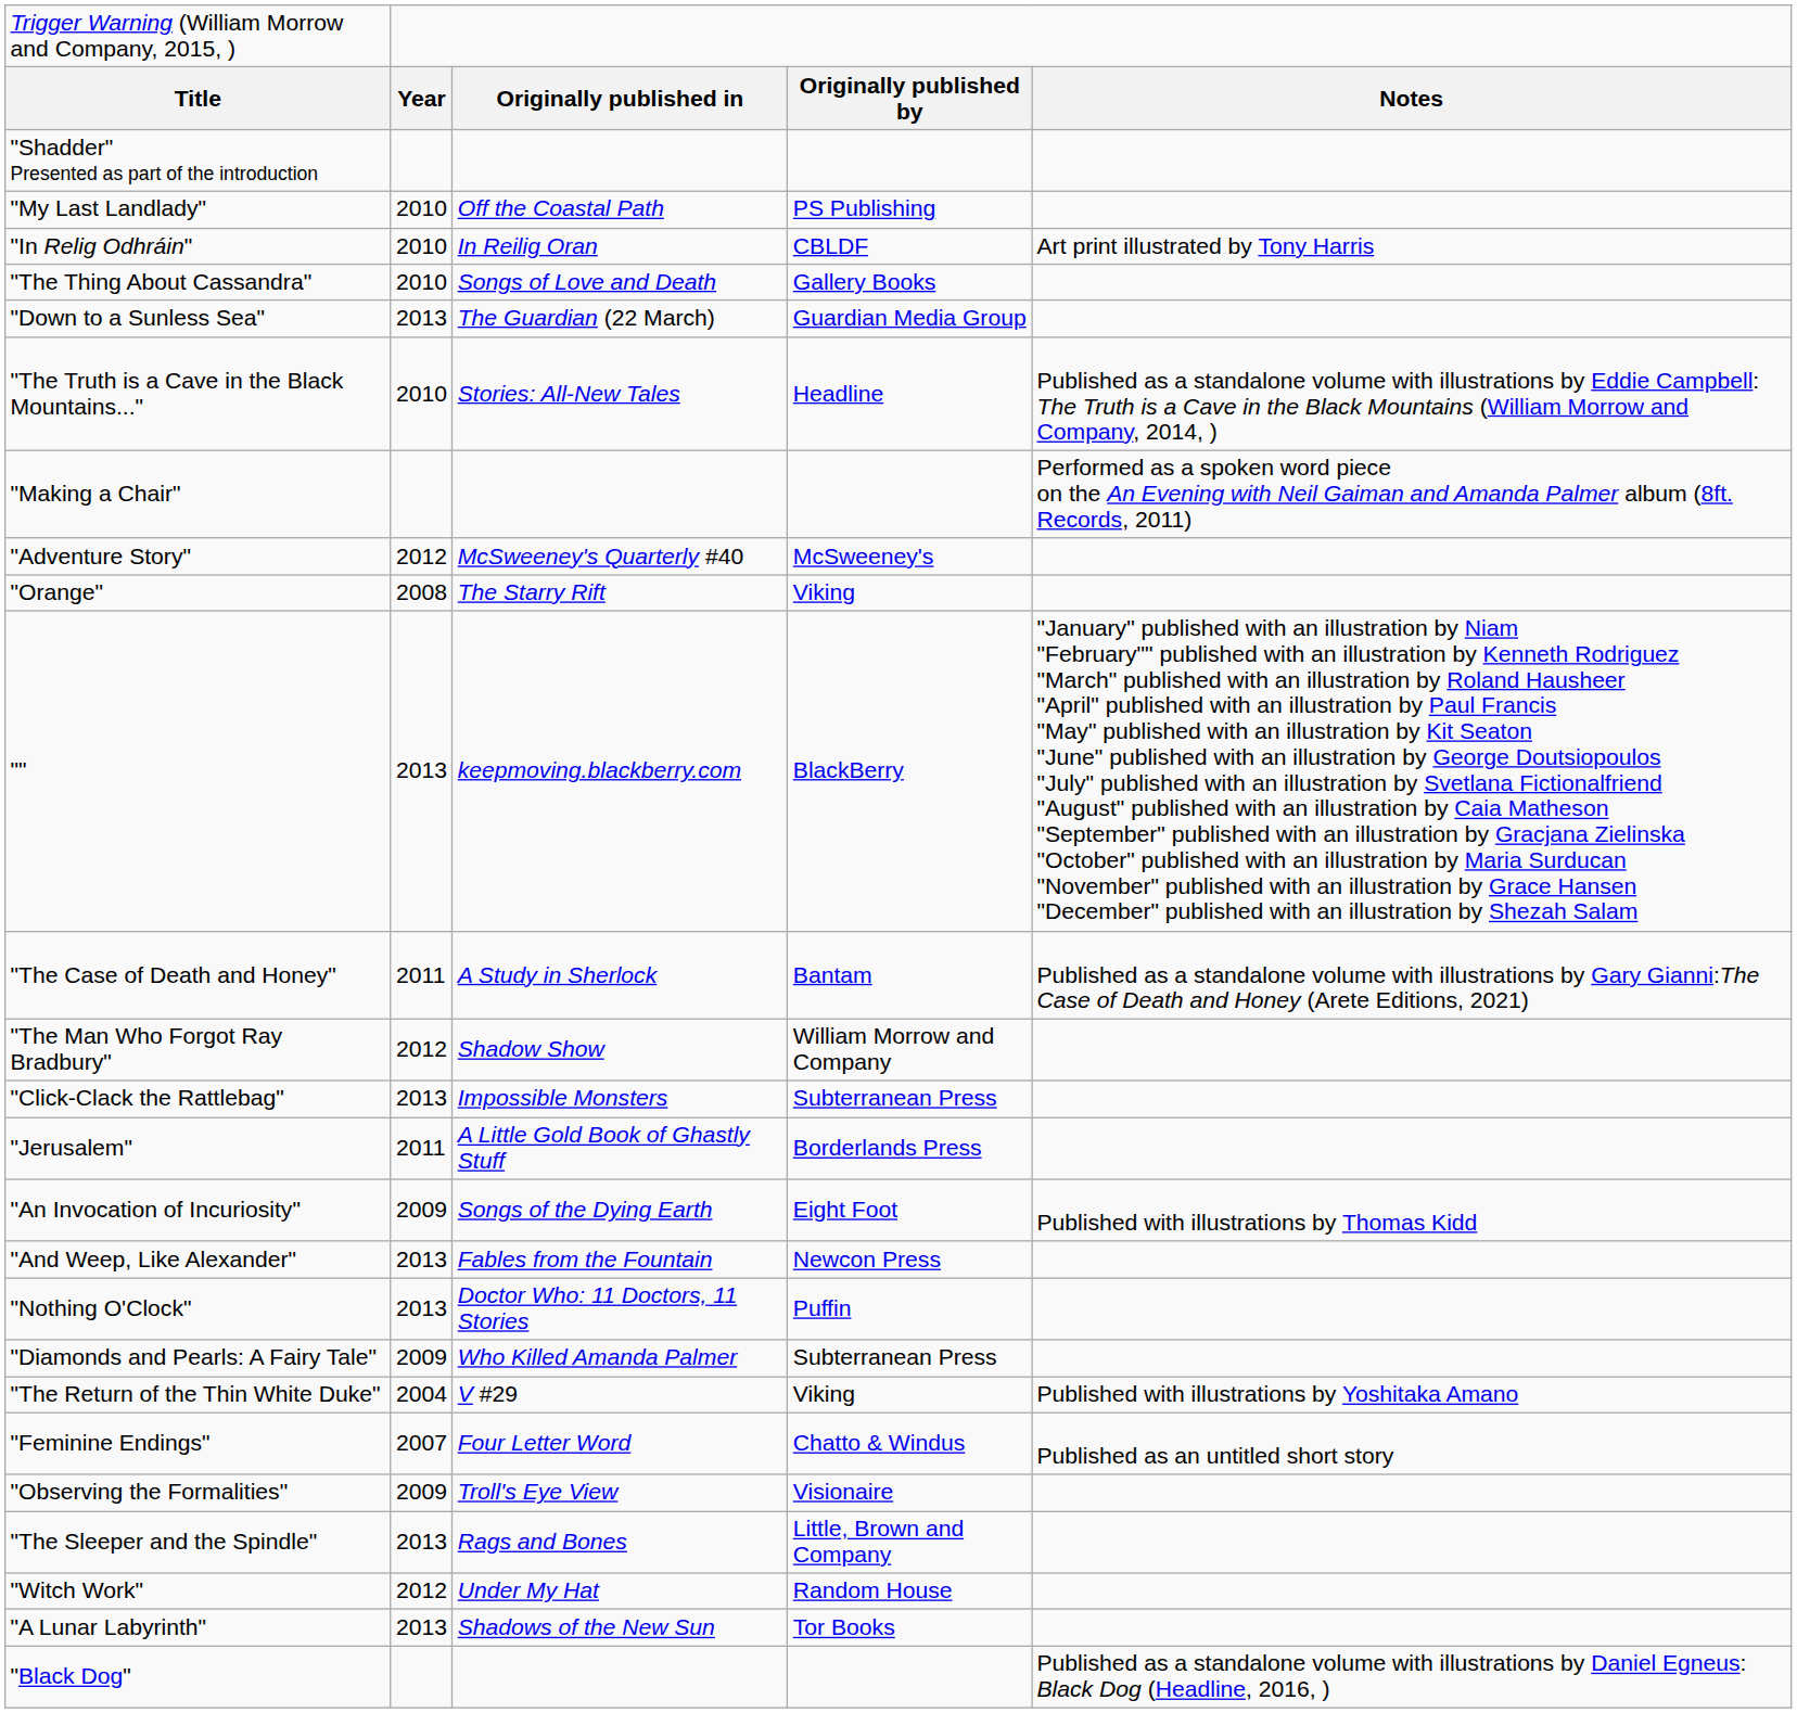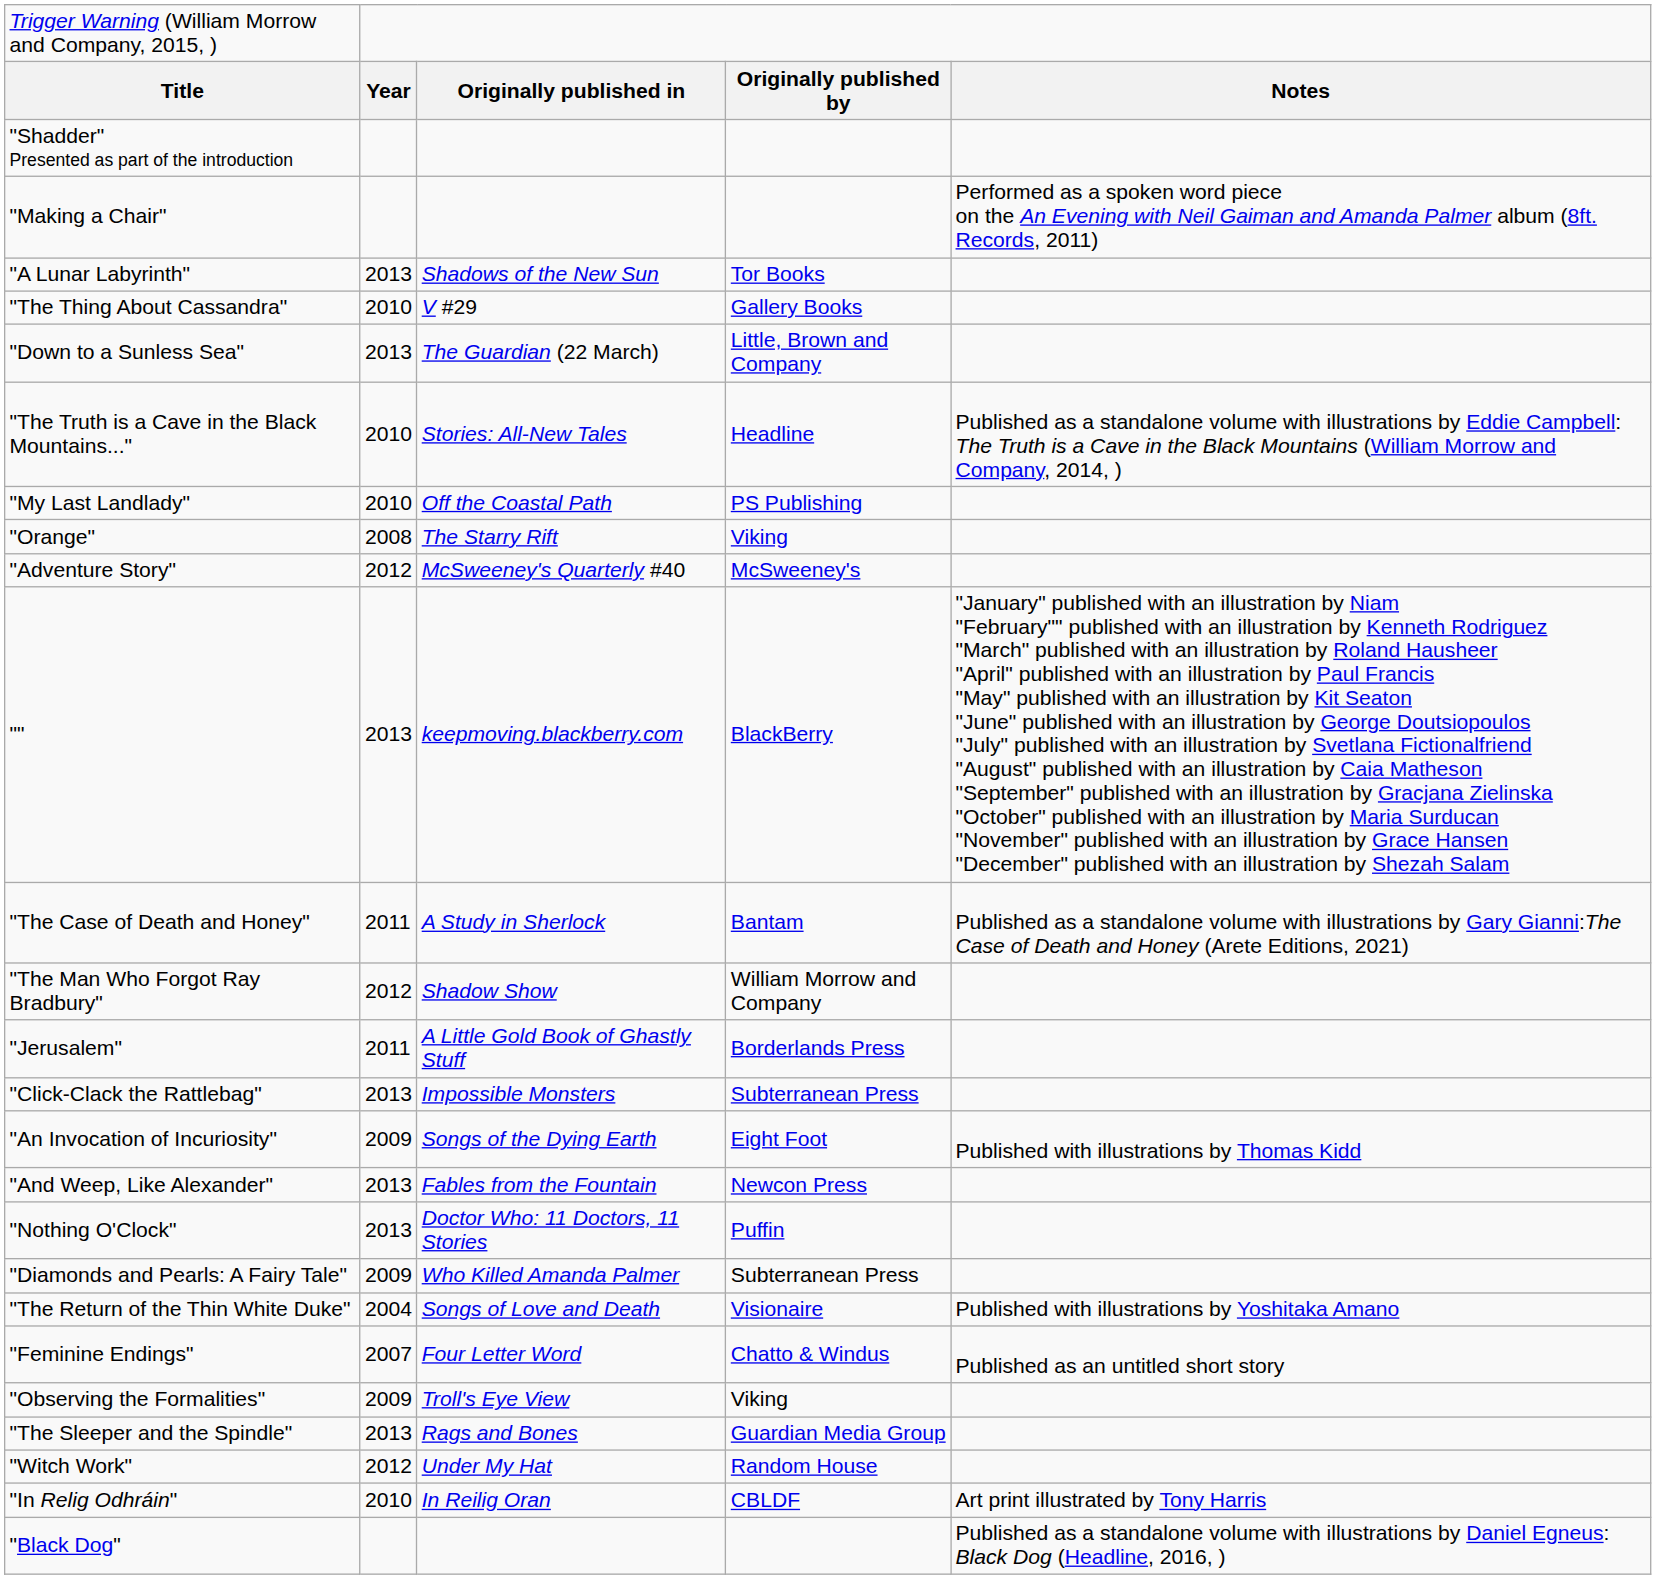 <table role="presentation" class="wikitable mw-collapsible autocollapse">
 <tr>
 <td><em><a href='#'>Trigger Warning</a></em> (William Morrow and Company, 2015, )</td>
 </tr>
 <tr>
 <th>Title</th>
 <th>Year</th>
 <th>Originally published in</th>
 <th>Originally published by</th>
 <th>Notes</th>
 </tr>
 <tr>
 <td>"Shadder"<br><small>Presented as part of the introduction</small></td>
 <td></td>
 <td></td>
 <td></td>
 <td></td>
 </tr>
 <tr>
-<td>"My Last Landlady"</td>
-<td>2010</td>
-<td><em><a href='#'>Off the Coastal Path</a></em></td>
-<td><a href='#'>PS Publishing</a></td>
+<td>"Making a Chair"</td>
 <td></td>
+<td></td>
+<td></td>
+<td>Performed as a spoken word piece<br>on the <em><a href='#'>An Evening with Neil Gaiman and Amanda Palmer</a></em> album (<a href='#'>8ft. Records</a>, 2011)</td>
 </tr>
 <tr>
-<td>"In <em>Relig Odhráin</em>"</td>
-<td>2010</td>
-<td><em><a href='#'>In Reilig Oran</a></em></td>
-<td><a href='#'>CBLDF</a></td>
-<td>Art print illustrated by <a href='#'>Tony Harris</a></td>
+<td>"A Lunar Labyrinth"</td>
+<td>2013</td>
+<td><em><a href='#'>Shadows of the New Sun</a></em></td>
+<td><a href='#'>Tor Books</a></td>
+<td></td>
 </tr>
 <tr>
 <td>"The Thing About Cassandra"</td>
 <td>2010</td>
-<td><em><a href='#'>Songs of Love and Death</a></em></td>
+<td><em><a href='#'>V</a></em> #29</td>
 <td><a href='#'>Gallery Books</a></td>
 <td></td>
 </tr>
 <tr>
 <td>"Down to a Sunless Sea"</td>
 <td>2013</td>
 <td><em><a href='#'>The Guardian</a></em> (22 March)</td>
-<td><a href='#'>Guardian Media Group</a></td>
+<td><a href='#'>Little, Brown and Company</a></td>
 <td></td>
 </tr>
 <tr>
 <td>"The Truth is a Cave in the Black Mountains..."</td>
 <td>2010</td>
 <td><em><a href='#'>Stories: All-New Tales</a></em></td>
 <td><a href='#'>Headline</a></td>
 <td><br>Published as a standalone volume with illustrations by <a href='#'>Eddie Campbell</a>:<br><em>The Truth is a Cave in the Black Mountains</em> (<a href='#'>William Morrow and Company</a>, 2014, )</td>
 </tr>
 <tr>
-<td>"Making a Chair"</td>
-<td></td>
-<td></td>
-<td></td>
-<td>Performed as a spoken word piece<br>on the <em><a href='#'>An Evening with Neil Gaiman and Amanda Palmer</a></em> album (<a href='#'>8ft. Records</a>, 2011)</td>
-</tr>
-<tr>
-<td>"Adventure Story"</td>
-<td>2012</td>
-<td><em><a href='#'>McSweeney's Quarterly</a></em> #40</td>
-<td><a href='#'>McSweeney's</a></td>
+<td>"My Last Landlady"</td>
+<td>2010</td>
+<td><em><a href='#'>Off the Coastal Path</a></em></td>
+<td><a href='#'>PS Publishing</a></td>
 <td></td>
 </tr>
 <tr>
 <td>"Orange"</td>
 <td>2008</td>
 <td><em><a href='#'>The Starry Rift</a></em></td>
 <td><a href='#'>Viking</a></td>
+<td></td>
+</tr>
+<tr>
+<td>"Adventure Story"</td>
+<td>2012</td>
+<td><em><a href='#'>McSweeney's Quarterly</a></em> #40</td>
+<td><a href='#'>McSweeney's</a></td>
 <td></td>
 </tr>
 <tr>
 <td>""</td>
 <td>2013</td>
 <td><em><a href='#'>keepmoving.blackberry.com</a></em></td>
 <td><a href='#'>BlackBerry</a></td>
 <td>"January" published with an illustration by <a href='#'>Niam</a><br>"February"" published with an illustration by <a href='#'>Kenneth Rodriguez</a><br>"March" published with an illustration by <a href='#'>Roland Hausheer</a><br>"April" published with an illustration by <a href='#'>Paul Francis</a><br>"May" published with an illustration by <a href='#'>Kit Seaton</a><br>"June" published with an illustration by <a href='#'>George Doutsiopoulos</a><br>"July" published with an illustration by <a href='#'>Svetlana Fictionalfriend</a><br>"August" published with an illustration by <a href='#'>Caia Matheson</a><br>"September" published with an illustration by <a href='#'>Gracjana Zielinska</a><br>"October" published with an illustration by <a href='#'>Maria Surducan</a><br>"November" published with an illustration by <a href='#'>Grace Hansen</a><br>"December" published with an illustration by <a href='#'>Shezah Salam</a></td>
 </tr>
 <tr>
 <td>"The Case of Death and Honey"</td>
 <td>2011</td>
 <td><em><a href='#'>A Study in Sherlock</a></em></td>
 <td><a href='#'>Bantam</a></td>
 <td><br>Published as a standalone volume with illustrations by <a href='#'>Gary Gianni</a>:<em>The Case of Death and Honey</em> (Arete Editions, 2021)</td>
 </tr>
 <tr>
 <td>"The Man Who Forgot Ray Bradbury"</td>
 <td>2012</td>
 <td><em><a href='#'>Shadow Show</a></em></td>
 <td>William Morrow and Company</td>
 <td></td>
 </tr>
 <tr>
+<td>"Jerusalem"</td>
+<td>2011</td>
+<td><em><a href='#'>A Little Gold Book of Ghastly Stuff</a></em></td>
+<td><a href='#'>Borderlands Press</a></td>
+<td></td>
+</tr>
+<tr>
 <td>"Click-Clack the Rattlebag"</td>
 <td>2013</td>
 <td><em><a href='#'>Impossible Monsters</a></em></td>
 <td><a href='#'>Subterranean Press</a></td>
-<td></td>
-</tr>
-<tr>
-<td>"Jerusalem"</td>
-<td>2011</td>
-<td><em><a href='#'>A Little Gold Book of Ghastly Stuff</a></em></td>
-<td><a href='#'>Borderlands Press</a></td>
 <td></td>
 </tr>
 <tr>
 <td>"An Invocation of Incuriosity"</td>
 <td>2009</td>
 <td><em><a href='#'>Songs of the Dying Earth</a></em></td>
 <td><a href='#'>Eight Foot</a></td>
 <td><br>Published with illustrations by <a href='#'>Thomas Kidd</a></td>
 </tr>
 <tr>
 <td>"And Weep, Like Alexander"</td>
 <td>2013</td>
 <td><em><a href='#'>Fables from the Fountain</a></em></td>
 <td><a href='#'>Newcon Press</a></td>
 <td></td>
 </tr>
 <tr>
 <td>"Nothing O'Clock"</td>
 <td>2013</td>
 <td><em><a href='#'>Doctor Who: 11 Doctors, 11 Stories</a></em></td>
 <td><a href='#'>Puffin</a></td>
 <td></td>
 </tr>
 <tr>
 <td>"Diamonds and Pearls: A Fairy Tale"</td>
 <td>2009</td>
 <td><em><a href='#'>Who Killed Amanda Palmer</a></em></td>
 <td>Subterranean Press</td>
 <td></td>
 </tr>
 <tr>
 <td>"The Return of the Thin White Duke"</td>
 <td>2004</td>
-<td><em><a href='#'>V</a></em> #29</td>
-<td>Viking</td>
+<td><em><a href='#'>Songs of Love and Death</a></em></td>
+<td><a href='#'>Visionaire</a></td>
 <td>Published with illustrations by <a href='#'>Yoshitaka Amano</a></td>
 </tr>
 <tr>
 <td>"Feminine Endings"</td>
 <td>2007</td>
 <td><em><a href='#'>Four Letter Word</a></em></td>
 <td><a href='#'>Chatto & Windus</a></td>
 <td><br>Published as an untitled short story</td>
 </tr>
 <tr>
 <td>"Observing the Formalities"</td>
 <td>2009</td>
 <td><em><a href='#'>Troll's Eye View</a></em></td>
-<td><a href='#'>Visionaire</a></td>
+<td>Viking</td>
 <td></td>
 </tr>
 <tr>
 <td>"The Sleeper and the Spindle"</td>
 <td>2013</td>
 <td><em><a href='#'>Rags and Bones</a></em></td>
-<td><a href='#'>Little, Brown and Company</a></td>
+<td><a href='#'>Guardian Media Group</a></td>
 <td></td>
 </tr>
 <tr>
 <td>"Witch Work"</td>
 <td>2012</td>
 <td><em><a href='#'>Under My Hat</a></em></td>
 <td><a href='#'>Random House</a></td>
 <td></td>
 </tr>
 <tr>
-<td>"A Lunar Labyrinth"</td>
-<td>2013</td>
-<td><em><a href='#'>Shadows of the New Sun</a></em></td>
-<td><a href='#'>Tor Books</a></td>
-<td></td>
+<td>"In <em>Relig Odhráin</em>"</td>
+<td>2010</td>
+<td><em><a href='#'>In Reilig Oran</a></em></td>
+<td><a href='#'>CBLDF</a></td>
+<td>Art print illustrated by <a href='#'>Tony Harris</a></td>
 </tr>
 <tr>
 <td>"<a href='#'>Black Dog</a>"</td>
 <td></td>
 <td></td>
 <td></td>
 <td>Published as a standalone volume with illustrations by <a href='#'>Daniel Egneus</a>:<br><em>Black Dog</em> (<a href='#'>Headline</a>, 2016, )</td>
 </tr>
 </table>
